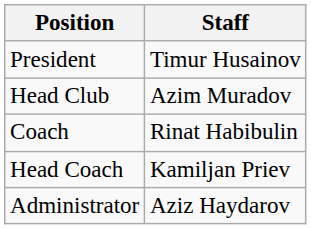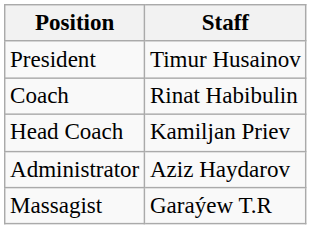 <table class=wikitable>
 <tr>
 <th>Position</th>
 <th>Staff</th>
 </tr>
 <tr>
 <td>President</td>
 <td>Timur Husainov</td>
-</tr>
-<tr>
-<td>Head Club</td>
-<td>Azim Muradov</td>
 </tr>
 <tr>
 <td>Coach</td>
 <td>Rinat Habibulin</td>
 </tr>
 <tr>
 <td>Head Coach</td>
 <td>Kamiljan Priev</td>
 </tr>
 <tr>
 <td>Administrator</td>
 <td>Aziz Haydarov</td>
 </tr>
+<tr>
+<td>Massagist</td>
+<td>Garaýew T.R</td>
+</tr>
 </table>
